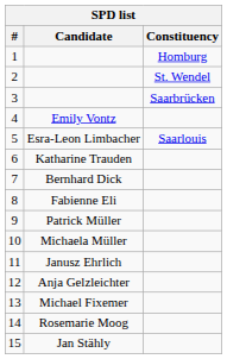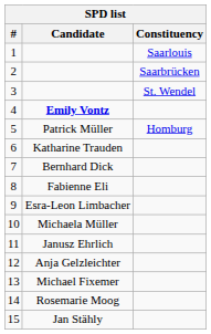 <table class="wikitable mw-collapsible mw-collapsed" style="text-align:center">
 <tr>
 <th colspan=3>SPD list</th>
 </tr>
 <tr>
 <th>#</th>
 <th>Candidate</th>
 <th>Constituency</th>
 </tr>
 <tr>
 <td>1</td>
 <td></td>
-<td><a href='#'>Homburg</a></td>
+<td><a href='#'>Saarlouis</a></td>
 </tr>
 <tr>
 <td>2</td>
 <td></td>
-<td><a href='#'>St. Wendel</a></td>
+<td><a href='#'>Saarbrücken</a></td>
 </tr>
 <tr>
 <td>3</td>
 <td></td>
-<td><a href='#'>Saarbrücken</a></td>
+<td><a href='#'>St. Wendel</a></td>
 </tr>
 <tr>
 <td>4</td>
-<td><a href='#'>Emily Vontz</a></td>
+<td><strong><a href='#'>Emily Vontz</a></strong></td>
 <td></td>
 </tr>
 <tr>
 <td>5</td>
-<td>Esra-Leon Limbacher</td>
-<td><a href='#'>Saarlouis</a></td>
+<td>Patrick Müller</td>
+<td><a href='#'>Homburg</a></td>
 </tr>
 <tr>
 <td>6</td>
 <td>Katharine Trauden</td>
 <td></td>
 </tr>
 <tr>
 <td>7</td>
 <td>Bernhard Dick</td>
 <td></td>
 </tr>
 <tr>
 <td>8</td>
 <td>Fabienne Eli</td>
 <td></td>
 </tr>
 <tr>
 <td>9</td>
-<td>Patrick Müller</td>
+<td>Esra-Leon Limbacher</td>
 <td></td>
 </tr>
 <tr>
 <td>10</td>
 <td>Michaela Müller</td>
 <td></td>
 </tr>
 <tr>
 <td>11</td>
 <td>Janusz Ehrlich</td>
 <td></td>
 </tr>
 <tr>
 <td>12</td>
 <td>Anja Gelzleichter</td>
 <td></td>
 </tr>
 <tr>
 <td>13</td>
 <td>Michael Fixemer</td>
 <td></td>
 </tr>
 <tr>
 <td>14</td>
 <td>Rosemarie Moog</td>
 <td></td>
 </tr>
 <tr>
 <td>15</td>
 <td>Jan Stähly</td>
 <td></td>
 </tr>
 </table>
